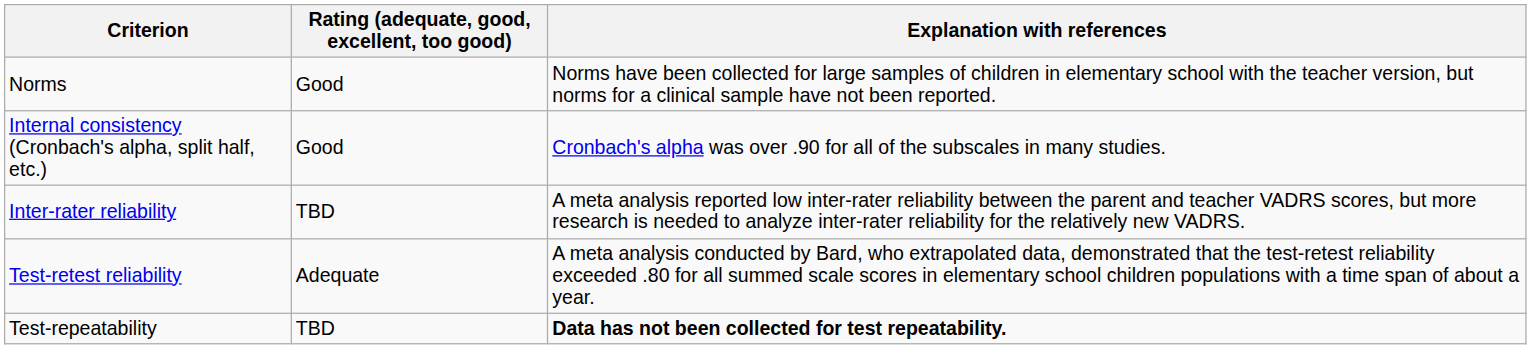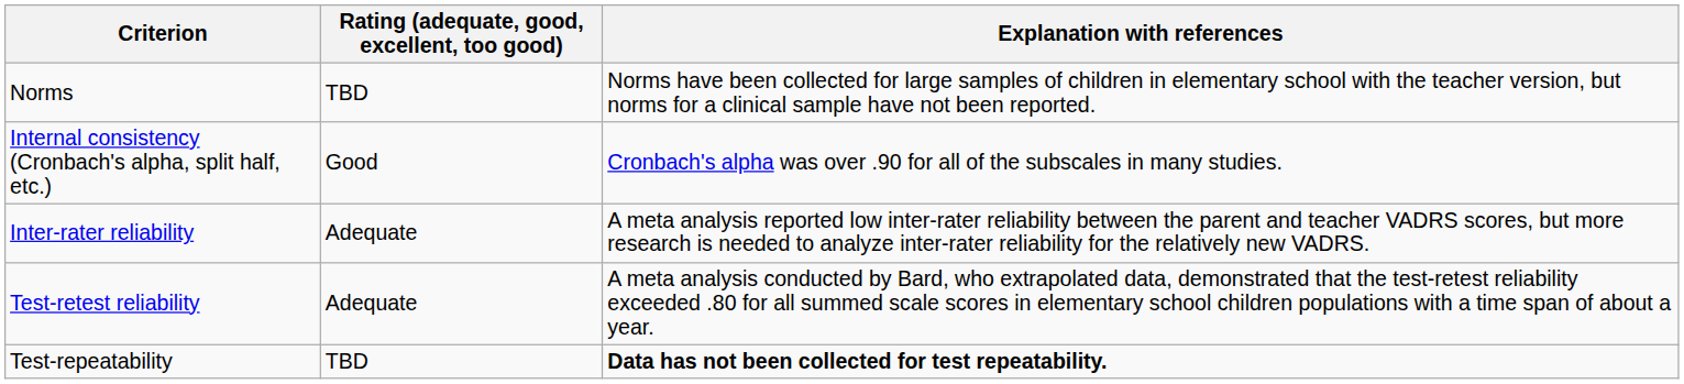 <table class="wikitable">
 <tr>
 <th>Criterion</th>
 <th>Rating (adequate, good, excellent, too good)</th>
 <th>Explanation with references</th>
 </tr>
 <tr>
 <td>Norms</td>
-<td>Good</td>
+<td>TBD</td>
 <td>Norms have been collected for large samples of children in elementary school with the teacher version, but norms for a clinical sample have not been reported.</td>
 </tr>
 <tr>
 <td><a href='#'>Internal consistency</a> (Cronbach's alpha, split half, etc.)</td>
 <td>Good</td>
 <td><a href='#'>Cronbach's alpha</a> was over .90 for all of the subscales in many studies.</td>
 </tr>
 <tr>
 <td><a href='#'>Inter-rater reliability</a></td>
-<td>TBD</td>
+<td>Adequate</td>
 <td>A meta analysis reported low inter-rater reliability between the parent and teacher VADRS scores, but more research is needed to analyze inter-rater reliability for the relatively new VADRS.</td>
 </tr>
 <tr>
 <td><a href='#'>Test-retest reliability</a></td>
 <td>Adequate</td>
 <td>A meta analysis conducted by Bard, who extrapolated data, demonstrated that the test-retest reliability exceeded .80 for all summed scale scores in elementary school children populations with a time span of about a year.</td>
 </tr>
 <tr>
 <td>Test-repeatability</td>
 <td>TBD</td>
 <td><strong>Data has not been collected for test repeatability.</strong></td>
 </tr>
 </table>
